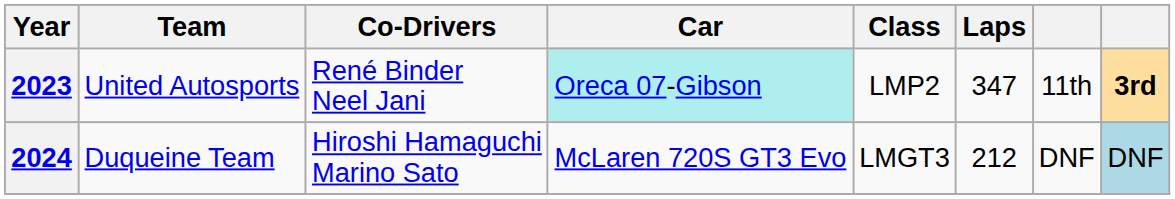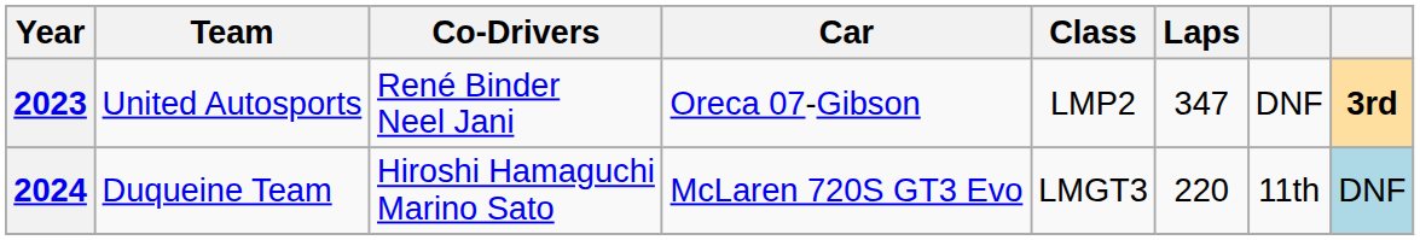 <table class="wikitable" style="text-align:center; font-size:90%">
 <tr>
 <th>Year</th>
 <th>Team</th>
 <th>Co-Drivers</th>
 <th>Car</th>
 <th>Class</th>
 <th>Laps</th>
 <th></th>
 <th></th>
 </tr>
 <tr>
 <th><a href='#'>2023</a></th>
 <td align="left"> <a href='#'>United Autosports</a></td>
 <td align="left"nowrap> <a href='#'>René Binder</a><br> <a href='#'>Neel Jani</a></td>
-<td align="left"nowrap style="background: paleturquoise;"><a href='#'>Oreca 07</a>-<a href='#'>Gibson</a></td>
+<td align="left"nowrap><a href='#'>Oreca 07</a>-<a href='#'>Gibson</a></td>
 <td>LMP2</td>
 <td>347</td>
-<td>11th</td>
+<td>DNF</td>
 <td style="background:#FFDF9F;"><strong>3rd</strong></td>
 </tr>
 <tr>
 <th><a href='#'>2024</a></th>
 <td align="left"nowrap> <a href='#'>Duqueine Team</a></td>
 <td align="left"> <a href='#'>Hiroshi Hamaguchi</a><br> <a href='#'>Marino Sato</a></td>
 <td align="left"><a href='#'>McLaren 720S GT3 Evo</a></td>
 <td>LMGT3</td>
-<td>212</td>
-<td>DNF</td>
+<td>220</td>
+<td>11th</td>
 <td style="background: lightblue;">DNF</td>
 </tr>
 <tr>
 </tr>
 </table>
